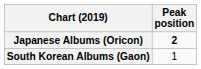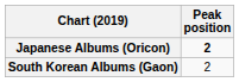 <table class="wikitable sortable plainrowheaders" style="text-align:center">
 <tr>
 <th scope="col">Chart (2019)</th>
 <th scope="col">Peak<br>position</th>
 </tr>
 <tr>
 <th scope="row">Japanese Albums (Oricon)</th>
 <td><strong>2</strong></td>
 </tr>
 <tr>
 <th scope="row">South Korean Albums (Gaon)</th>
-<td>1</td>
+<td>2</td>
 </tr>
 </table>
